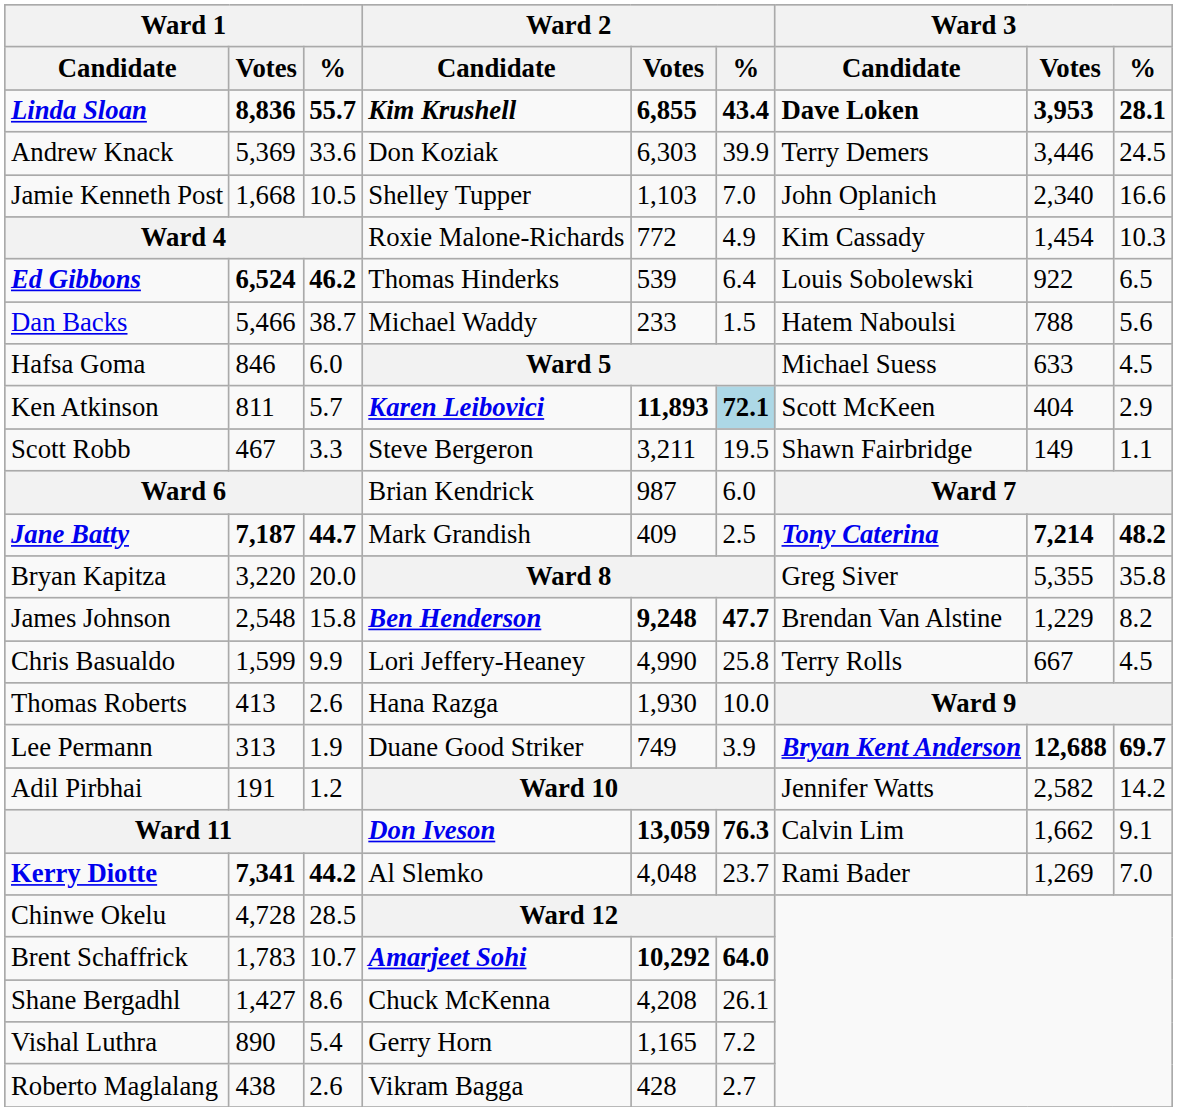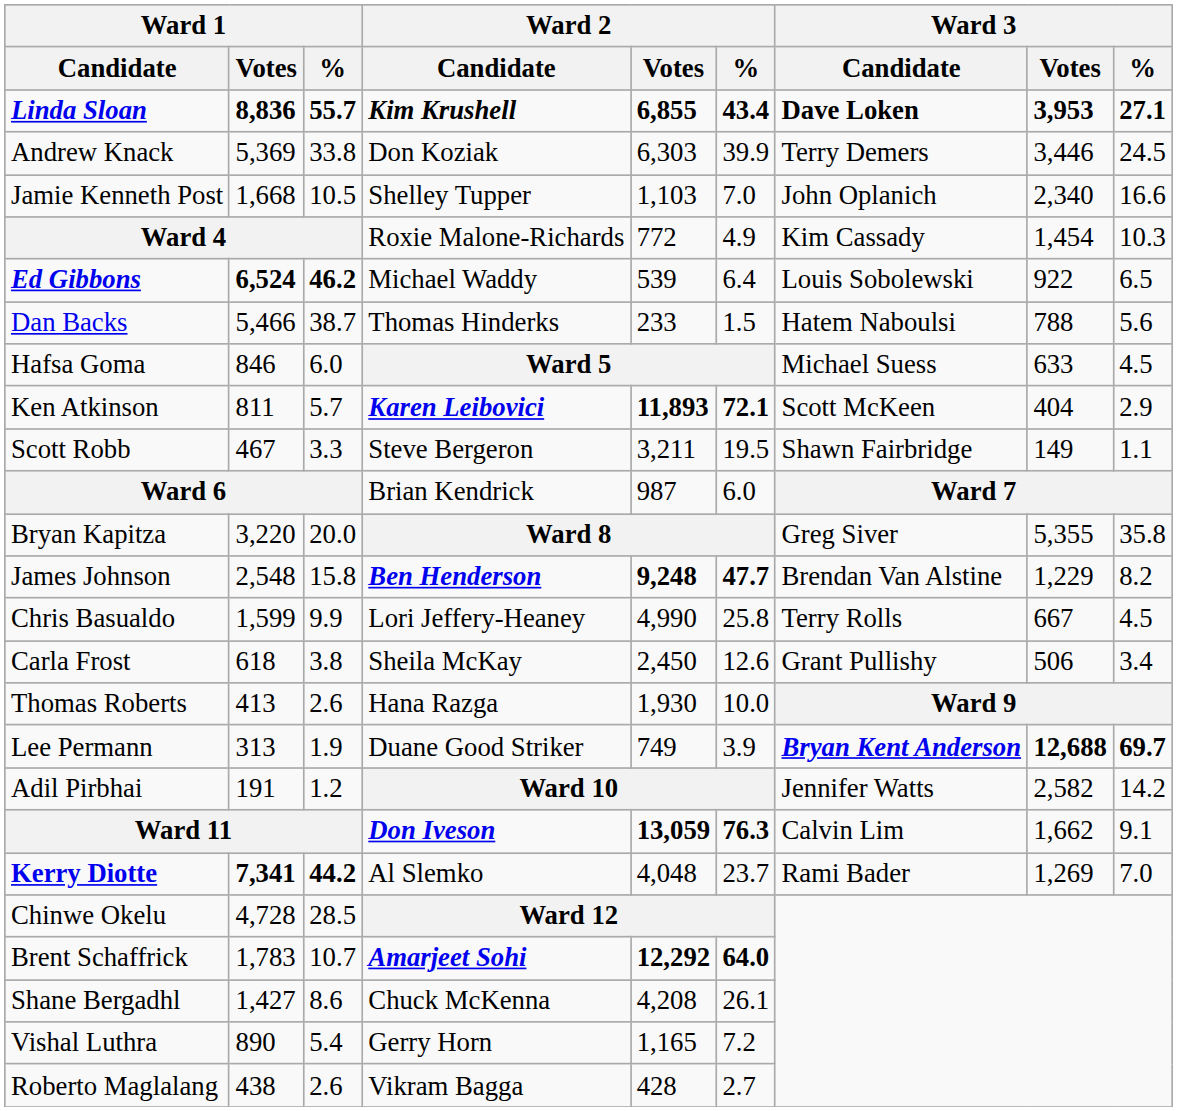 <table class="wikitable">
 <tr>
 <th colspan=3>Ward 1</th>
 <th colspan=3>Ward 2</th>
 <th colspan=3>Ward 3</th>
 </tr>
 <tr>
 <th>Candidate</th>
 <th>Votes</th>
 <th>%</th>
 <th>Candidate</th>
 <th>Votes</th>
 <th>%</th>
 <th>Candidate</th>
 <th>Votes</th>
 <th>%</th>
 </tr>
 <tr>
 <td><strong><em><a href='#'>Linda Sloan</a></em></strong></td>
 <td><strong>8,836</strong></td>
 <td><strong>55.7</strong></td>
 <td><strong><em>Kim Krushell</em></strong></td>
 <td><strong>6,855</strong></td>
 <td><strong>43.4</strong></td>
 <td><strong>Dave Loken</strong></td>
 <td><strong>3,953</strong></td>
-<td><strong>28.1</strong></td>
+<td><strong>27.1</strong></td>
 </tr>
 <tr>
 <td>Andrew Knack</td>
 <td>5,369</td>
-<td>33.6</td>
+<td>33.8</td>
 <td>Don Koziak</td>
 <td>6,303</td>
 <td>39.9</td>
 <td>Terry Demers</td>
 <td>3,446</td>
 <td>24.5</td>
 </tr>
 <tr>
 <td>Jamie Kenneth Post</td>
 <td>1,668</td>
 <td>10.5</td>
 <td>Shelley Tupper</td>
 <td>1,103</td>
 <td>7.0</td>
 <td>John Oplanich</td>
 <td>2,340</td>
 <td>16.6</td>
 </tr>
 <tr>
 <th colspan=3>Ward 4</th>
 <td>Roxie Malone-Richards</td>
 <td>772</td>
 <td>4.9</td>
 <td>Kim Cassady</td>
 <td>1,454</td>
 <td>10.3</td>
 </tr>
 <tr>
 <td><strong><em><a href='#'>Ed Gibbons</a></em></strong></td>
 <td><strong>6,524</strong></td>
 <td><strong>46.2</strong></td>
-<td>Thomas Hinderks</td>
+<td>Michael Waddy</td>
 <td>539</td>
 <td>6.4</td>
 <td>Louis Sobolewski</td>
 <td>922</td>
 <td>6.5</td>
 </tr>
 <tr>
 <td><a href='#'>Dan Backs</a></td>
 <td>5,466</td>
 <td>38.7</td>
-<td>Michael Waddy</td>
+<td>Thomas Hinderks</td>
 <td>233</td>
 <td>1.5</td>
 <td>Hatem Naboulsi</td>
 <td>788</td>
 <td>5.6</td>
 </tr>
 <tr>
 <td>Hafsa Goma</td>
 <td>846</td>
 <td>6.0</td>
 <th colspan=3>Ward 5</th>
 <td>Michael Suess</td>
 <td>633</td>
 <td>4.5</td>
 </tr>
 <tr>
 <td>Ken Atkinson</td>
 <td>811</td>
 <td>5.7</td>
 <td><strong><em><a href='#'>Karen Leibovici</a></em></strong></td>
 <td><strong>11,893</strong></td>
-<td style="background: lightblue;"><strong>72.1</strong></td>
+<td><strong>72.1</strong></td>
 <td>Scott McKeen</td>
 <td>404</td>
 <td>2.9</td>
 </tr>
 <tr>
 <td>Scott Robb</td>
 <td>467</td>
 <td>3.3</td>
 <td>Steve Bergeron</td>
 <td>3,211</td>
 <td>19.5</td>
 <td>Shawn Fairbridge</td>
 <td>149</td>
 <td>1.1</td>
 </tr>
 <tr>
 <th colspan=3>Ward 6</th>
 <td>Brian Kendrick</td>
 <td>987</td>
 <td>6.0</td>
 <th colspan=3>Ward 7</th>
-</tr>
-<tr>
-<td><strong><em><a href='#'>Jane Batty</a></em></strong></td>
-<td><strong>7,187</strong></td>
-<td><strong>44.7</strong></td>
-<td>Mark Grandish</td>
-<td>409</td>
-<td>2.5</td>
-<td><strong><em><a href='#'>Tony Caterina</a></em></strong></td>
-<td><strong>7,214</strong></td>
-<td><strong>48.2</strong></td>
 </tr>
 <tr>
 <td>Bryan Kapitza</td>
 <td>3,220</td>
 <td>20.0</td>
 <th colspan=3>Ward 8</th>
 <td>Greg Siver</td>
 <td>5,355</td>
 <td>35.8</td>
 </tr>
 <tr>
 <td>James Johnson</td>
 <td>2,548</td>
 <td>15.8</td>
 <td><strong><em><a href='#'>Ben Henderson</a></em></strong></td>
 <td><strong>9,248</strong></td>
 <td><strong>47.7</strong></td>
 <td>Brendan Van Alstine</td>
 <td>1,229</td>
 <td>8.2</td>
 </tr>
 <tr>
 <td>Chris Basualdo</td>
 <td>1,599</td>
 <td>9.9</td>
 <td>Lori Jeffery-Heaney</td>
 <td>4,990</td>
 <td>25.8</td>
 <td>Terry Rolls</td>
 <td>667</td>
 <td>4.5</td>
+</tr>
+<tr>
+<td>Carla Frost</td>
+<td>618</td>
+<td>3.8</td>
+<td>Sheila McKay</td>
+<td>2,450</td>
+<td>12.6</td>
+<td>Grant Pullishy</td>
+<td>506</td>
+<td>3.4</td>
 </tr>
 <tr>
 <td>Thomas Roberts</td>
 <td>413</td>
 <td>2.6</td>
 <td>Hana Razga</td>
 <td>1,930</td>
 <td>10.0</td>
 <th colspan=3>Ward 9</th>
 </tr>
 <tr>
 <td>Lee Permann</td>
 <td>313</td>
 <td>1.9</td>
 <td>Duane Good Striker</td>
 <td>749</td>
 <td>3.9</td>
 <td><strong><em><a href='#'>Bryan Kent Anderson</a></em></strong></td>
 <td><strong>12,688</strong></td>
 <td><strong>69.7</strong></td>
 </tr>
 <tr>
 <td>Adil Pirbhai</td>
 <td>191</td>
 <td>1.2</td>
 <th colspan=3>Ward 10</th>
 <td>Jennifer Watts</td>
 <td>2,582</td>
 <td>14.2</td>
 </tr>
 <tr>
 <th colspan=3>Ward 11</th>
 <td><strong><em><a href='#'>Don Iveson</a></em></strong></td>
 <td><strong>13,059</strong></td>
 <td><strong>76.3</strong></td>
 <td>Calvin Lim</td>
 <td>1,662</td>
 <td>9.1</td>
 </tr>
 <tr>
 <td><strong><a href='#'>Kerry Diotte</a></strong></td>
 <td><strong>7,341</strong></td>
 <td><strong>44.2</strong></td>
 <td>Al Slemko</td>
 <td>4,048</td>
 <td>23.7</td>
 <td>Rami Bader</td>
 <td>1,269</td>
 <td>7.0</td>
 </tr>
 <tr>
 <td>Chinwe Okelu</td>
 <td>4,728</td>
 <td>28.5</td>
 <th colspan=3>Ward 12</th>
 </tr>
 <tr>
 <td>Brent Schaffrick</td>
 <td>1,783</td>
 <td>10.7</td>
 <td><strong><em><a href='#'>Amarjeet Sohi</a></em></strong></td>
-<td><strong>10,292</strong></td>
+<td><strong>12,292</strong></td>
 <td><strong>64.0</strong></td>
 </tr>
 <tr>
 <td>Shane Bergadhl</td>
 <td>1,427</td>
 <td>8.6</td>
 <td>Chuck McKenna</td>
 <td>4,208</td>
 <td>26.1</td>
 </tr>
 <tr>
 <td>Vishal Luthra</td>
 <td>890</td>
 <td>5.4</td>
 <td>Gerry Horn</td>
 <td>1,165</td>
 <td>7.2</td>
 </tr>
 <tr>
 <td>Roberto Maglalang</td>
 <td>438</td>
 <td>2.6</td>
 <td>Vikram Bagga</td>
 <td>428</td>
 <td>2.7</td>
 </tr>
 </table>
